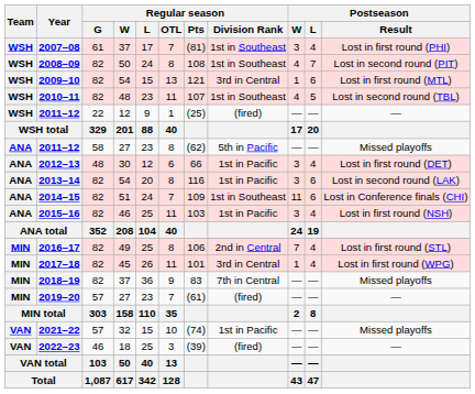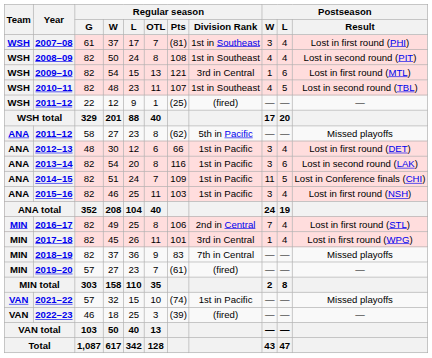 <table class="wikitable" style="font-size:95%; text-align:center;">
 <tr>
 <th rowspan="2">Team</th>
 <th rowspan="2">Year</th>
 <th colspan="6">Regular season</th>
 <th colspan="3">Postseason</th>
 </tr>
 <tr>
 <th>G</th>
 <th>W</th>
 <th>L</th>
 <th>OTL</th>
 <th>Pts</th>
 <th>Division Rank</th>
 <th>W</th>
 <th>L</th>
 <th>Result</th>
 </tr>
 <tr style="background:#fdd;">
 <th><a href='#'>WSH</a></th>
 <th><a href='#'>2007–08</a></th>
 <td>61</td>
 <td>37</td>
 <td>17</td>
 <td>7</td>
 <td>(81)</td>
 <td>1st in <a href='#'>Southeast</a></td>
 <td>3</td>
 <td>4</td>
 <td>Lost in first round (<a href='#'>PHI</a>)</td>
 </tr>
 <tr style="background:#fdd;">
 <th>WSH</th>
 <th><a href='#'>2008–09</a></th>
 <td>82</td>
 <td>50</td>
 <td>24</td>
 <td>8</td>
 <td>108</td>
 <td>1st in Southeast</td>
 <td>4</td>
-<td>7</td>
+<td>4</td>
 <td>Lost in second round (<a href='#'>PIT</a>)</td>
 </tr>
 <tr style="background:#fdd;">
 <th>WSH</th>
 <th><a href='#'>2009–10</a></th>
 <td>82</td>
 <td>54</td>
 <td>15</td>
 <td>13</td>
 <td>121</td>
 <td>3rd in Central</td>
 <td>1</td>
 <td>6</td>
 <td>Lost in first round (<a href='#'>MTL</a>)</td>
 </tr>
 <tr style="background:#fdd;">
 <th>WSH</th>
 <th><a href='#'>2010–11</a></th>
 <td>82</td>
 <td>48</td>
 <td>23</td>
 <td>11</td>
 <td>107</td>
 <td>1st in Southeast</td>
 <td>4</td>
 <td>5</td>
 <td>Lost in second round (<a href='#'>TBL</a>)</td>
 </tr>
 <tr>
 <th>WSH</th>
 <th><a href='#'>2011–12</a></th>
 <td>22</td>
 <td>12</td>
 <td>9</td>
 <td>1</td>
 <td>(25)</td>
 <td>(fired)</td>
 <td>—</td>
 <td>—</td>
 <td>—</td>
 </tr>
 <tr>
 <th colspan="2">WSH total</th>
 <th>329</th>
 <th>201</th>
 <th>88</th>
 <th>40</th>
 <th> </th>
 <th> </th>
 <th>17</th>
 <th>20</th>
 <th> </th>
 </tr>
 <tr>
 <th><a href='#'>ANA</a></th>
 <th><a href='#'>2011–12</a></th>
 <td>58</td>
 <td>27</td>
 <td>23</td>
 <td>8</td>
 <td>(62)</td>
 <td>5th in <a href='#'>Pacific</a></td>
 <td>—</td>
 <td>—</td>
 <td>Missed playoffs</td>
 </tr>
 <tr style="background:#fdd;">
 <th>ANA</th>
 <th><a href='#'>2012–13</a></th>
 <td>48</td>
 <td>30</td>
 <td>12</td>
 <td>6</td>
 <td>66</td>
 <td>1st in Pacific</td>
 <td>3</td>
 <td>4</td>
 <td>Lost in first round (<a href='#'>DET</a>)</td>
 </tr>
 <tr style="background:#fdd;">
 <th>ANA</th>
 <th><a href='#'>2013–14</a></th>
 <td>82</td>
 <td>54</td>
 <td>20</td>
 <td>8</td>
 <td>116</td>
 <td>1st in Pacific</td>
 <td>3</td>
 <td>6</td>
 <td>Lost in second round (<a href='#'>LAK</a>)</td>
 </tr>
 <tr style="background:#fdd;">
 <th>ANA</th>
 <th><a href='#'>2014–15</a></th>
 <td>82</td>
 <td>51</td>
 <td>24</td>
 <td>7</td>
 <td>109</td>
-<td>1st in Southeast</td>
+<td>1st in Pacific</td>
 <td>11</td>
-<td>6</td>
+<td>5</td>
 <td>Lost in Conference finals (<a href='#'>CHI</a>)</td>
 </tr>
 <tr style="background:#fdd;">
 <th>ANA</th>
 <th><a href='#'>2015–16</a></th>
 <td>82</td>
 <td>46</td>
 <td>25</td>
 <td>11</td>
 <td>103</td>
 <td>1st in Pacific</td>
 <td>3</td>
 <td>4</td>
 <td>Lost in first round (<a href='#'>NSH</a>)</td>
 </tr>
 <tr style="background:#fdd;">
 <th colspan="2">ANA total</th>
 <th>352</th>
 <th>208</th>
 <th>104</th>
 <th>40</th>
 <th> </th>
 <th> </th>
 <th>24</th>
 <th>19</th>
 <th></th>
 </tr>
 <tr style="background:#fdd;">
 <th><a href='#'>MIN</a></th>
 <th><a href='#'>2016–17</a></th>
 <td>82</td>
 <td>49</td>
 <td>25</td>
 <td>8</td>
 <td>106</td>
 <td>2nd in <a href='#'>Central</a></td>
 <td>7</td>
 <td>4</td>
 <td>Lost in first round (<a href='#'>STL</a>)</td>
 </tr>
 <tr style="background:#fdd;">
 <th>MIN</th>
 <th><a href='#'>2017–18</a></th>
 <td>82</td>
 <td>45</td>
 <td>26</td>
 <td>11</td>
 <td>101</td>
 <td>3rd in Central</td>
 <td>1</td>
 <td>4</td>
 <td>Lost in first round (<a href='#'>WPG</a>)</td>
 </tr>
 <tr>
 <th>MIN</th>
 <th><a href='#'>2018–19</a></th>
 <td>82</td>
 <td>37</td>
 <td>36</td>
 <td>9</td>
 <td>83</td>
 <td>7th in Central</td>
 <td>—</td>
 <td>—</td>
 <td>Missed playoffs</td>
 </tr>
 <tr>
 <th>MIN</th>
 <th><a href='#'>2019–20</a></th>
 <td>57</td>
 <td>27</td>
 <td>23</td>
 <td>7</td>
 <td>(61)</td>
 <td>(fired)</td>
 <td>—</td>
 <td>—</td>
 <td>—</td>
 </tr>
 <tr>
 <th colspan="2">MIN total</th>
 <th>303</th>
 <th>158</th>
 <th>110</th>
 <th>35</th>
 <th> </th>
 <th> </th>
 <th>2</th>
 <th>8</th>
 <th></th>
 </tr>
 <tr>
 <th><a href='#'>VAN</a></th>
 <th><a href='#'>2021–22</a></th>
 <td>57</td>
 <td>32</td>
 <td>15</td>
 <td>10</td>
 <td>(74)</td>
 <td>1st in Pacific</td>
 <td>—</td>
 <td>—</td>
 <td>Missed playoffs</td>
 </tr>
 <tr>
 <th>VAN</th>
 <th><a href='#'>2022–23</a></th>
 <td>46</td>
 <td>18</td>
 <td>25</td>
 <td>3</td>
 <td>(39)</td>
 <td>(fired)</td>
 <td>—</td>
 <td>—</td>
 <td>—</td>
 </tr>
 <tr>
 <th colspan="2">VAN total</th>
 <th>103</th>
 <th>50</th>
 <th>40</th>
 <th>13</th>
 <th> </th>
 <th> </th>
 <th>—</th>
 <th>—</th>
 <th></th>
 </tr>
 <tr>
 <th colspan="2">Total</th>
 <th>1,087</th>
 <th>617</th>
 <th>342</th>
 <th>128</th>
 <th> </th>
 <th> </th>
 <th>43</th>
 <th>47</th>
 <th></th>
 </tr>
 </table>
